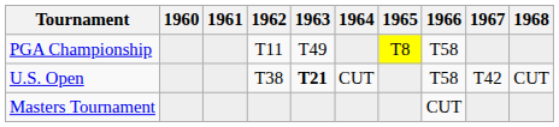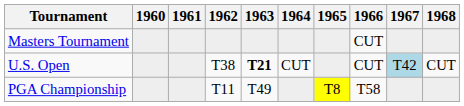 <table class="wikitable" style="font-size:95%;text-align:center;">
 <tr>
 <th>Tournament</th>
 <th>1960</th>
 <th>1961</th>
 <th>1962</th>
 <th>1963</th>
 <th>1964</th>
 <th>1965</th>
 <th>1966</th>
 <th>1967</th>
 <th>1968</th>
 </tr>
 <tr>
+<td align=left><a href='#'>Masters Tournament</a></td>
+<td style="background:#eeeeee;"></td>
+<td style="background:#eeeeee;"></td>
+<td style="background:#eeeeee;"></td>
+<td style="background:#eeeeee;"></td>
+<td style="background:#eeeeee;"></td>
+<td style="background:#eeeeee;"></td>
+<td>CUT</td>
+<td style="background:#eeeeee;"></td>
+<td style="background:#eeeeee;"></td>
+</tr>
+<tr>
+<td align=left><a href='#'>U.S. Open</a></td>
+<td style="background:#eeeeee;"></td>
+<td style="background:#eeeeee;"></td>
+<td>T38</td>
+<td><strong>T21</strong></td>
+<td>CUT</td>
+<td style="background:#eeeeee;"></td>
+<td>CUT</td>
+<td style="background: lightblue;">T42</td>
+<td>CUT</td>
+</tr>
+<tr>
 <td align=left><a href='#'>PGA Championship</a></td>
 <td style="background:#eeeeee;"></td>
 <td style="background:#eeeeee;"></td>
 <td>T11</td>
 <td>T49</td>
 <td style="background:#eeeeee;"></td>
 <td style="background:yellow;">T8</td>
 <td>T58</td>
 <td style="background:#eeeeee;"></td>
 <td style="background:#eeeeee;"></td>
 </tr>
-<tr>
-<td align=left><a href='#'>U.S. Open</a></td>
-<td style="background:#eeeeee;"></td>
-<td style="background:#eeeeee;"></td>
-<td>T38</td>
-<td><strong>T21</strong></td>
-<td>CUT</td>
-<td style="background:#eeeeee;"></td>
-<td>T58</td>
-<td>T42</td>
-<td>CUT</td>
-</tr>
-<tr>
-<td align=left><a href='#'>Masters Tournament</a></td>
-<td style="background:#eeeeee;"></td>
-<td style="background:#eeeeee;"></td>
-<td style="background:#eeeeee;"></td>
-<td style="background:#eeeeee;"></td>
-<td style="background:#eeeeee;"></td>
-<td style="background:#eeeeee;"></td>
-<td>CUT</td>
-<td style="background:#eeeeee;"></td>
-<td style="background:#eeeeee;"></td>
-</tr>
 </table>
